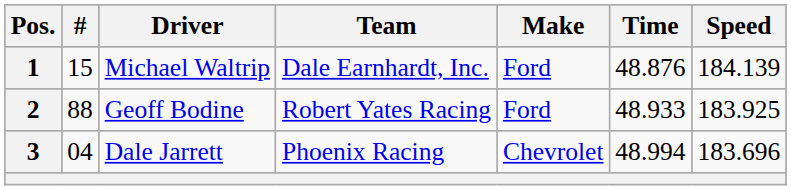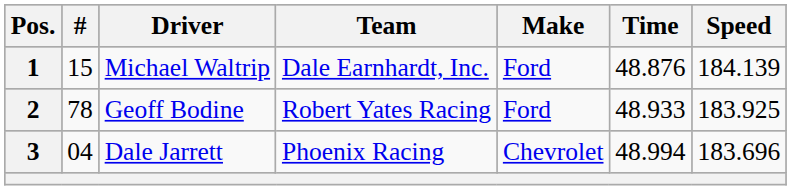 <table class="wikitable" style="font-size:95%">
 <tr>
 <th>Pos.</th>
 <th>#</th>
 <th>Driver</th>
 <th>Team</th>
 <th>Make</th>
 <th>Time</th>
 <th>Speed</th>
 </tr>
 <tr>
 <th>1</th>
 <td>15</td>
 <td><a href='#'>Michael Waltrip</a></td>
 <td><a href='#'>Dale Earnhardt, Inc.</a></td>
 <td><a href='#'>Ford</a></td>
 <td>48.876</td>
 <td>184.139</td>
 </tr>
 <tr>
 <th>2</th>
-<td>88</td>
+<td>78</td>
 <td><a href='#'>Geoff Bodine</a></td>
 <td><a href='#'>Robert Yates Racing</a></td>
 <td><a href='#'>Ford</a></td>
 <td>48.933</td>
 <td>183.925</td>
 </tr>
 <tr>
 <th>3</th>
 <td>04</td>
 <td><a href='#'>Dale Jarrett</a></td>
 <td><a href='#'>Phoenix Racing</a></td>
 <td><a href='#'>Chevrolet</a></td>
 <td>48.994</td>
 <td>183.696</td>
 </tr>
 <tr>
 <th colspan="7"></th>
 </tr>
 </table>
